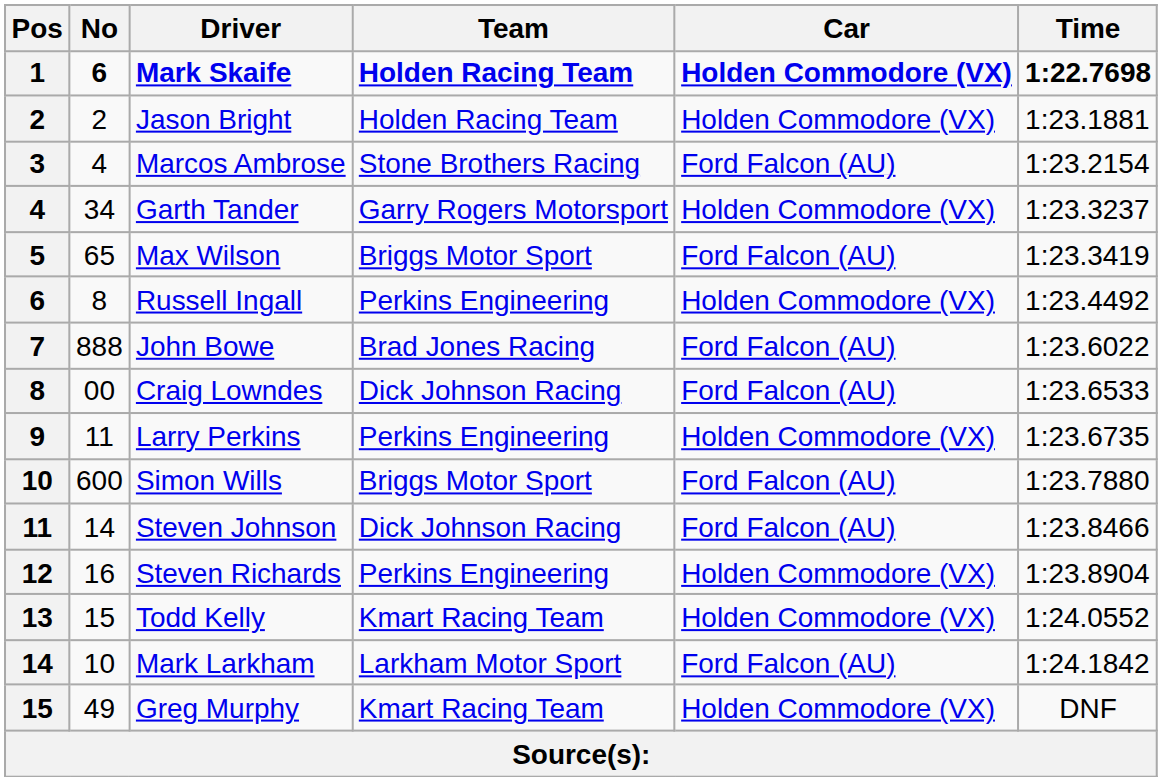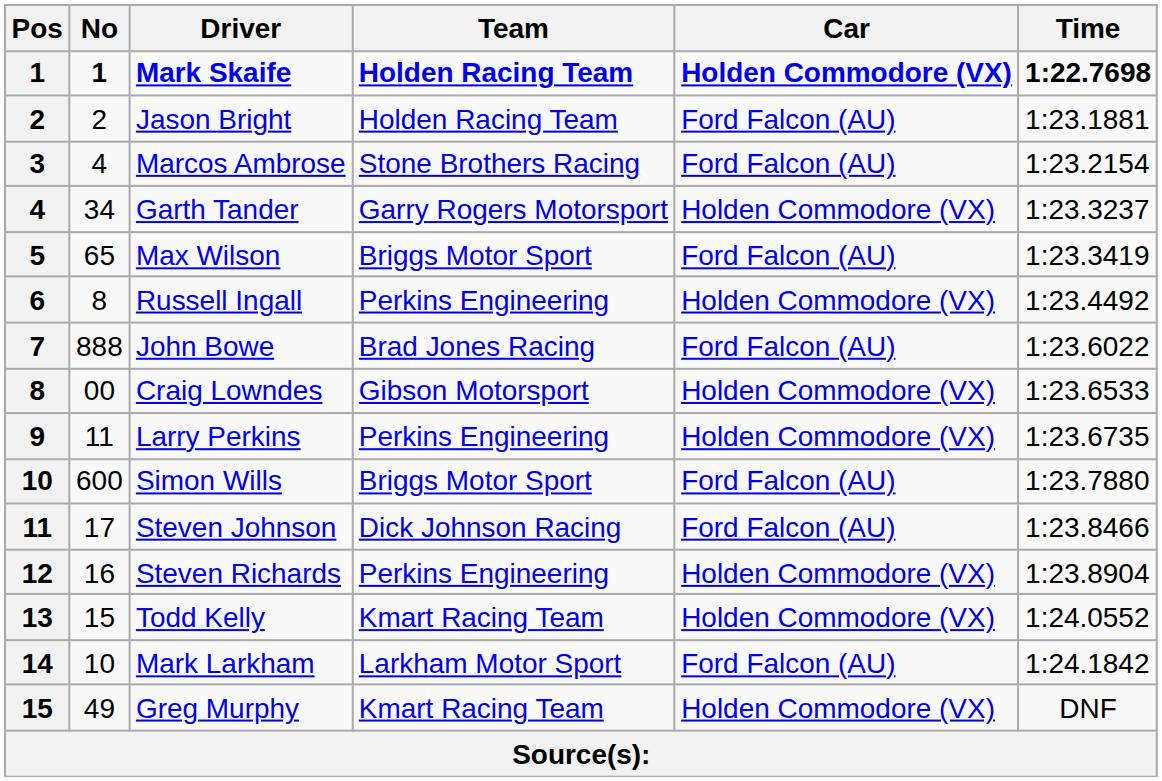 <table class="wikitable" style="font-size: 87%;">
 <tr>
 <th>Pos</th>
 <th>No</th>
 <th>Driver</th>
 <th>Team</th>
 <th>Car</th>
 <th>Time</th>
 </tr>
 <tr style="font-weight:bold">
 <th>1</th>
-<td align=center>6</td>
+<td align=center>1</td>
 <td> <a href='#'>Mark Skaife</a></td>
 <td><a href='#'>Holden Racing Team</a></td>
 <td><a href='#'>Holden Commodore (VX)</a></td>
 <td>1:22.7698</td>
 </tr>
 <tr>
 <th>2</th>
 <td align=center>2</td>
 <td> <a href='#'>Jason Bright</a></td>
 <td><a href='#'>Holden Racing Team</a></td>
-<td><a href='#'>Holden Commodore (VX)</a></td>
+<td><a href='#'>Ford Falcon (AU)</a></td>
 <td>1:23.1881</td>
 </tr>
 <tr>
 <th>3</th>
 <td align=center>4</td>
 <td> <a href='#'>Marcos Ambrose</a></td>
 <td><a href='#'>Stone Brothers Racing</a></td>
 <td><a href='#'>Ford Falcon (AU)</a></td>
 <td>1:23.2154</td>
 </tr>
 <tr>
 <th>4</th>
 <td align=center>34</td>
 <td> <a href='#'>Garth Tander</a></td>
 <td><a href='#'>Garry Rogers Motorsport</a></td>
 <td><a href='#'>Holden Commodore (VX)</a></td>
 <td>1:23.3237</td>
 </tr>
 <tr>
 <th>5</th>
 <td align=center>65</td>
 <td> <a href='#'>Max Wilson</a></td>
 <td><a href='#'>Briggs Motor Sport</a></td>
 <td><a href='#'>Ford Falcon (AU)</a></td>
 <td>1:23.3419</td>
 </tr>
 <tr>
 <th>6</th>
 <td align=center>8</td>
 <td> <a href='#'>Russell Ingall</a></td>
 <td><a href='#'>Perkins Engineering</a></td>
 <td><a href='#'>Holden Commodore (VX)</a></td>
 <td>1:23.4492</td>
 </tr>
 <tr>
 <th>7</th>
 <td align=center>888</td>
 <td> <a href='#'>John Bowe</a></td>
 <td><a href='#'>Brad Jones Racing</a></td>
 <td><a href='#'>Ford Falcon (AU)</a></td>
 <td>1:23.6022</td>
 </tr>
 <tr>
 <th>8</th>
 <td align=center>00</td>
 <td> <a href='#'>Craig Lowndes</a></td>
-<td><a href='#'>Dick Johnson Racing</a></td>
-<td><a href='#'>Ford Falcon (AU)</a></td>
+<td><a href='#'>Gibson Motorsport</a></td>
+<td><a href='#'>Holden Commodore (VX)</a></td>
 <td>1:23.6533</td>
 </tr>
 <tr>
 <th>9</th>
 <td align=center>11</td>
 <td> <a href='#'>Larry Perkins</a></td>
 <td><a href='#'>Perkins Engineering</a></td>
 <td><a href='#'>Holden Commodore (VX)</a></td>
 <td>1:23.6735</td>
 </tr>
 <tr>
 <th>10</th>
 <td align=center>600</td>
 <td> <a href='#'>Simon Wills</a></td>
 <td><a href='#'>Briggs Motor Sport</a></td>
 <td><a href='#'>Ford Falcon (AU)</a></td>
 <td>1:23.7880</td>
 </tr>
 <tr>
 <th>11</th>
-<td align=center>14</td>
+<td align=center>17</td>
 <td> <a href='#'>Steven Johnson</a></td>
 <td><a href='#'>Dick Johnson Racing</a></td>
 <td><a href='#'>Ford Falcon (AU)</a></td>
 <td>1:23.8466</td>
 </tr>
 <tr>
 <th>12</th>
 <td align=center>16</td>
 <td> <a href='#'>Steven Richards</a></td>
 <td><a href='#'>Perkins Engineering</a></td>
 <td><a href='#'>Holden Commodore (VX)</a></td>
 <td>1:23.8904</td>
 </tr>
 <tr>
 <th>13</th>
 <td align=center>15</td>
 <td> <a href='#'>Todd Kelly</a></td>
 <td><a href='#'>Kmart Racing Team</a></td>
 <td><a href='#'>Holden Commodore (VX)</a></td>
 <td>1:24.0552</td>
 </tr>
 <tr>
 <th>14</th>
 <td align=center>10</td>
 <td> <a href='#'>Mark Larkham</a></td>
 <td><a href='#'>Larkham Motor Sport</a></td>
 <td><a href='#'>Ford Falcon (AU)</a></td>
 <td>1:24.1842</td>
 </tr>
 <tr>
 <th>15</th>
 <td align=center>49</td>
 <td> <a href='#'>Greg Murphy</a></td>
 <td><a href='#'>Kmart Racing Team</a></td>
 <td><a href='#'>Holden Commodore (VX)</a></td>
 <td align=center>DNF</td>
 </tr>
 <tr>
 <th colspan=6>Source(s): </th>
 </tr>
 <tr>
 </tr>
 </table>
